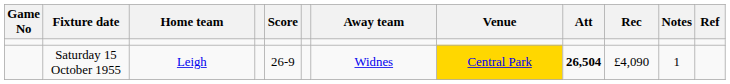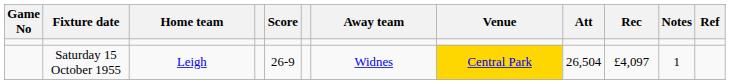 <table class="wikitable" style="text-align:center;">
 <tr>
 <th width=20 abbr="No">Game No</th>
 <th width=100 abbr="Date">Fixture date</th>
 <th width=150 abbr="Home team">Home team</th>
 <th width=5 abbr="space"></th>
 <th width=20 abbr="Score">Score</th>
 <th width=5 abbr="space"></th>
 <th width=150 abbr="Away team">Away team</th>
 <th width=150 abbr="Venue">Venue</th>
 <th width=45 abbr="Att">Att</th>
 <th width=60 abbr="Rec">Rec</th>
 <th width=20 abbr="Notes">Notes</th>
 <th width=30 abbr="Ref">Ref</th>
 </tr>
 <tr>
 <td></td>
 <td></td>
 <td></td>
 <td></td>
 <td></td>
 <td></td>
 <td></td>
 <td></td>
 <td></td>
 <td></td>
 <td></td>
 </tr>
 <tr>
 <td></td>
 <td>Saturday 15 October 1955</td>
 <td><a href='#'>Leigh</a></td>
 <td></td>
 <td>26-9</td>
 <td></td>
 <td><a href='#'>Widnes</a></td>
 <td style="background: gold;"><a href='#'>Central Park</a></td>
-<td><strong>26,504</strong></td>
-<td>£4,090</td>
+<td>26,504</td>
+<td>£4,097</td>
 <td>1</td>
 <td></td>
 </tr>
 </table>
